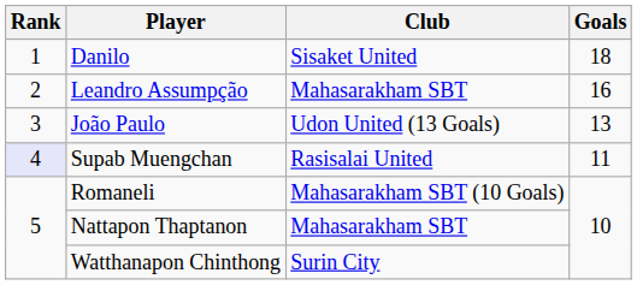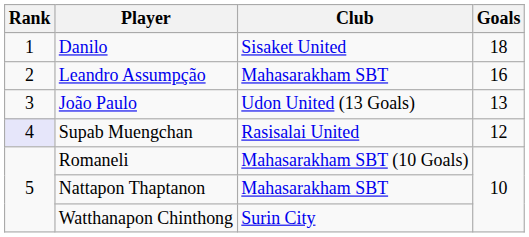 <table class="wikitable" style="text-align:center">
 <tr>
 <th>Rank</th>
 <th>Player</th>
 <th>Club</th>
 <th>Goals</th>
 </tr>
 <tr>
 <td>1</td>
 <td align="left"> <a href='#'>Danilo</a></td>
 <td align="left"><a href='#'>Sisaket United</a></td>
 <td>18</td>
 </tr>
 <tr>
 <td>2</td>
 <td align="left"> <a href='#'>Leandro Assumpção</a></td>
 <td align="left"><a href='#'>Mahasarakham SBT</a></td>
 <td>16</td>
 </tr>
 <tr>
 <td>3</td>
 <td align="left"> <a href='#'>João Paulo</a></td>
 <td align="left"><a href='#'>Udon United</a> (13 Goals)</td>
 <td>13</td>
 </tr>
 <tr>
 <td style="background: lavender;">4</td>
 <td align="left"> Supab Muengchan</td>
 <td align="left"><a href='#'>Rasisalai United</a></td>
-<td>11</td>
+<td>12</td>
 </tr>
 <tr>
 <td rowspan="3">5</td>
 <td align="left"> Romaneli</td>
 <td align="left"><a href='#'>Mahasarakham SBT</a> (10 Goals)</td>
 <td rowspan="3">10</td>
 </tr>
 <tr>
 <td align="left"> Nattapon Thaptanon</td>
 <td align="left"><a href='#'>Mahasarakham SBT</a></td>
 </tr>
 <tr>
 <td align="left"> Watthanapon Chinthong</td>
 <td align="left"><a href='#'>Surin City</a></td>
 </tr>
 </table>
